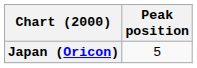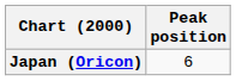 <table class="wikitable plainrowheaders sortable" style="text-align:center;">
 <tr>
 <th scope="col">Chart (2000)</th>
 <th scope="col">Peak<br>position</th>
 </tr>
 <tr>
 <th scope="row">Japan (<a href='#'>Oricon</a>)</th>
-<td>5</td>
+<td>6</td>
 </tr>
 </table>
